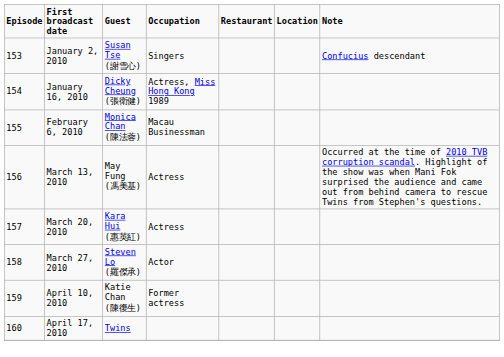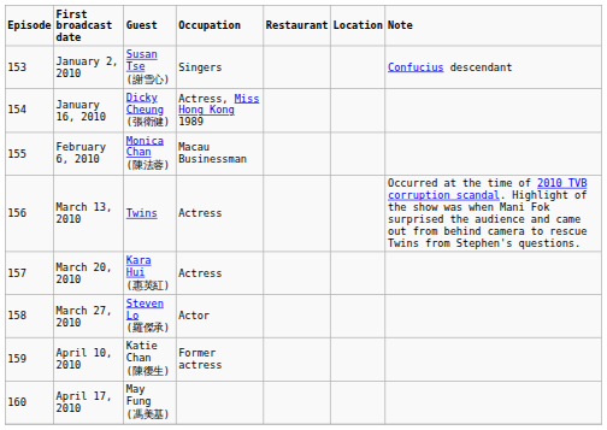 <table class="wikitable" style="width:85%">
 <tr>
 <td><strong>Episode</strong></td>
 <td><strong>First broadcast date</strong></td>
 <td><strong>Guest</strong></td>
 <td><strong>Occupation</strong></td>
 <td><strong>Restaurant</strong></td>
 <td><strong>Location</strong></td>
 <td><strong>Note</strong></td>
 </tr>
 <tr>
 <td>153</td>
 <td>January 2, 2010</td>
 <td><a href='#'>Susan Tse</a><br>(謝雪心)</td>
 <td>Singers</td>
 <td></td>
 <td></td>
 <td><a href='#'>Confucius</a> descendant</td>
 </tr>
 <tr>
 <td>154</td>
 <td>January 16, 2010</td>
 <td><a href='#'>Dicky Cheung</a><br>(張衛健)</td>
 <td>Actress, <a href='#'>Miss Hong Kong</a> 1989</td>
 <td></td>
 <td></td>
 <td></td>
 </tr>
 <tr>
 <td>155</td>
 <td>February 6, 2010</td>
 <td><a href='#'>Monica Chan</a><br>(陳法蓉)</td>
 <td>Macau Businessman</td>
 <td></td>
 <td></td>
 <td></td>
 </tr>
 <tr>
 <td>156</td>
 <td>March 13, 2010</td>
-<td>May Fung (馮美基)</td>
+<td><a href='#'>Twins</a></td>
 <td>Actress</td>
 <td></td>
 <td></td>
 <td>Occurred at the time of <a href='#'>2010 TVB corruption scandal</a>.  Highlight of the show was when Mani Fok surprised the audience and came out from behind camera to rescue Twins from Stephen's questions.</td>
 </tr>
 <tr>
 <td>157</td>
 <td>March 20, 2010</td>
 <td><a href='#'>Kara Hui</a><br>(惠英紅)</td>
 <td>Actress</td>
 <td></td>
 <td></td>
 <td></td>
 </tr>
 <tr>
 <td>158</td>
 <td>March 27, 2010</td>
 <td><a href='#'>Steven Lo</a><br>(羅傑承)</td>
 <td>Actor</td>
 <td></td>
 <td></td>
 <td></td>
 </tr>
 <tr>
 <td>159</td>
 <td>April 10, 2010</td>
 <td>Katie Chan (陳復生)</td>
 <td>Former actress</td>
 <td></td>
 <td></td>
 <td></td>
 </tr>
 <tr>
 <td>160</td>
 <td>April 17, 2010</td>
-<td><a href='#'>Twins</a></td>
+<td>May Fung (馮美基)</td>
 <td></td>
 <td></td>
 <td></td>
 <td></td>
 </tr>
 <tr>
 </tr>
 </table>
